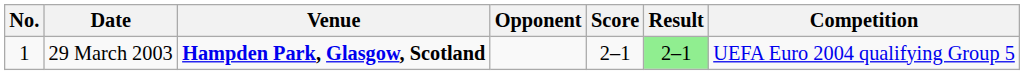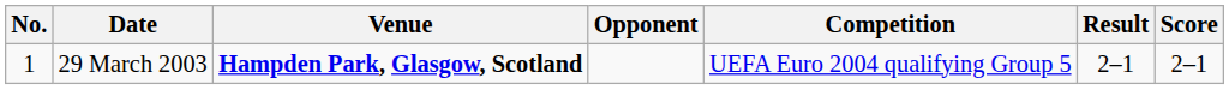 <table class="wikitable sortable">
 <tr>
 <th scope="col">No.</th>
 <th scope="col">Date</th>
 <th scope="col">Venue</th>
 <th scope="col">Opponent</th>
+<th scope="col">Competition</th>
+<th scope="col">Result</th>
 <th scope="col">Score</th>
-<th scope="col">Result</th>
-<th scope="col">Competition</th>
 </tr>
 <tr>
 <td style="text-align:center">1</td>
 <td>29 March 2003</td>
 <td><strong><a href='#'>Hampden Park</a>, <a href='#'>Glasgow</a>, Scotland</strong></td>
 <td></td>
+<td><a href='#'>UEFA Euro 2004 qualifying Group 5</a></td>
 <td style="text-align:center">2–1</td>
-<td style="background: lightgreen; text-align:center">2–1</td>
-<td><a href='#'>UEFA Euro 2004 qualifying Group 5</a></td>
+<td style="text-align:center">2–1</td>
 </tr>
 </table>
